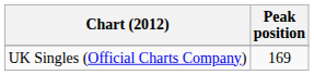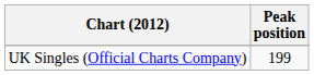 <table class="wikitable sortable">
 <tr>
 <th>Chart (2012)</th>
 <th>Peak<br>position</th>
 </tr>
 <tr>
 </tr>
 <tr>
 <td>UK Singles (<a href='#'>Official Charts Company</a>)</td>
-<td style="text-align:center;">169</td>
+<td style="text-align:center;">199</td>
 </tr>
 </table>
